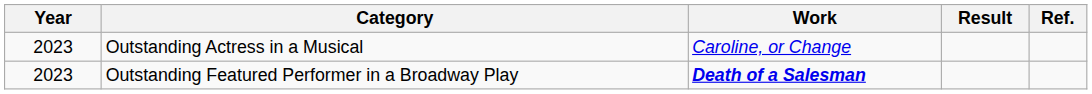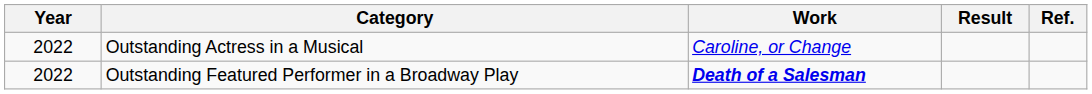 <table class="wikitable" style="width:61em;">
 <tr>
 <th scope="col" style="width:5em;">Year</th>
 <th>Category</th>
 <th>Work</th>
 <th>Result</th>
 <th>Ref.</th>
 </tr>
 <tr>
-<td style="text-align:center;">2023</td>
+<td style="text-align:center;">2022</td>
 <td>Outstanding Actress in a Musical</td>
 <td><em><a href='#'>Caroline, or Change</a></em></td>
 <td></td>
 <td></td>
 </tr>
 <tr>
-<td style="text-align:center;">2023</td>
+<td style="text-align:center;">2022</td>
 <td>Outstanding Featured Performer in a Broadway Play</td>
 <td><strong><em><a href='#'>Death of a Salesman</a></em></strong></td>
 <td></td>
 <td></td>
 </tr>
 </table>
